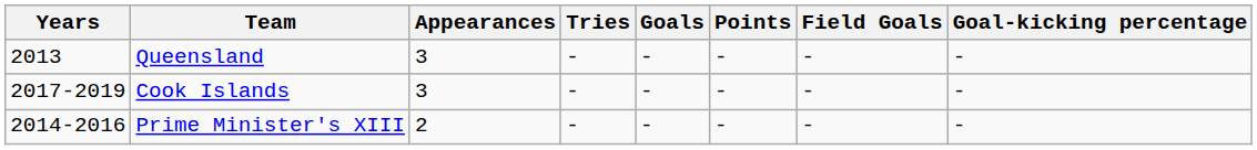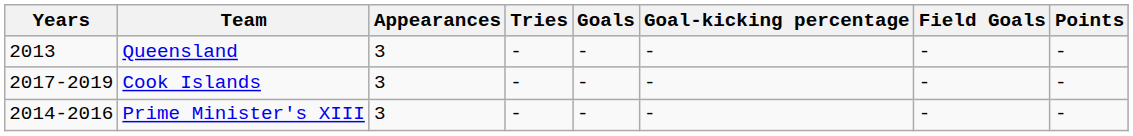 <table class="wikitable">
 <tr>
 <th>Years</th>
 <th>Team</th>
 <th>Appearances</th>
 <th>Tries</th>
 <th>Goals</th>
+<th>Goal-kicking percentage</th>
+<th>Field Goals</th>
 <th>Points</th>
-<th>Field Goals</th>
-<th>Goal-kicking percentage</th>
 </tr>
 <tr>
 <td>2013</td>
 <td><a href='#'>Queensland</a></td>
 <td>3</td>
 <td>-</td>
 <td>-</td>
 <td>-</td>
 <td>-</td>
 <td>-</td>
 </tr>
 <tr>
 <td>2017-2019</td>
 <td><a href='#'>Cook Islands</a></td>
 <td>3</td>
 <td>-</td>
 <td>-</td>
 <td>-</td>
 <td>-</td>
 <td>-</td>
 </tr>
 <tr>
 <td>2014-2016</td>
 <td><a href='#'>Prime Minister's XIII</a></td>
-<td>2</td>
+<td>3</td>
 <td>-</td>
 <td>-</td>
 <td>-</td>
 <td>-</td>
 <td>-</td>
 </tr>
 </table>
